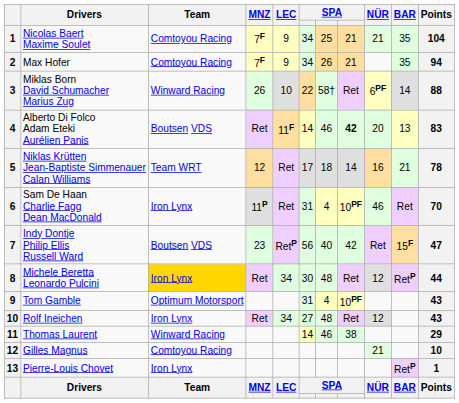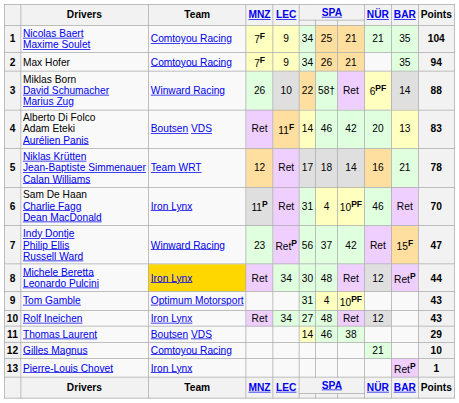 <table class="wikitable" style="font-size:85%; text-align:center;">
 <tr>
 <th rowspan="2"></th>
 <th rowspan="2">Drivers</th>
 <th rowspan="2">Team</th>
 <th rowspan="2"><a href='#'>MNZ</a><br></th>
 <th rowspan="2"><a href='#'>LEC</a><br></th>
 <th colspan="3"><a href='#'>SPA</a><br></th>
 <th rowspan="2"><a href='#'>NÜR</a><br></th>
 <th rowspan="2"><a href='#'>BAR</a><br></th>
 <th rowspan="2">Points</th>
 </tr>
 <tr>
 <th></th>
 <th></th>
 <th></th>
 </tr>
 <tr>
 <th>1</th>
 <td align="left"> <a href='#'>Nicolas Baert</a><br> <a href='#'>Maxime Soulet</a></td>
 <td align="left"> <a href='#'>Comtoyou Racing</a></td>
 <td style="background:#ffffbf;">7<sup><strong>F</strong></sup></td>
 <td style="background:#ffffbf;">9</td>
 <td style="background:#dfffdf;">34</td>
 <td style="background:#ffdf9f;">25</td>
 <td style="background:#ffdf9f;">21</td>
 <td style="background:#dfffdf;">21</td>
 <td style="background:#dfffdf;">35</td>
 <th>104</th>
 </tr>
 <tr>
 <th>2</th>
 <td align="left"> Max Hofer</td>
 <td align="left"> <a href='#'>Comtoyou Racing</a></td>
 <td style="background:#ffffbf;">7<sup><strong>F</strong></sup></td>
 <td style="background:#ffffbf;">9</td>
 <td style="background:#dfffdf;">34</td>
 <td style="background:#ffdf9f;">26</td>
 <td style="background:#ffdf9f;">21</td>
 <td></td>
 <td style="background:#dfffdf;">35</td>
 <th>94</th>
 </tr>
 <tr>
 <th>3</th>
 <td align="left"> Miklas Born<br> <a href='#'>David Schumacher</a><br> <a href='#'>Marius Zug</a></td>
 <td align="left"> <a href='#'>Winward Racing</a></td>
 <td style="background:#dfffdf;">26</td>
 <td style="background:#dfdfdf;">10</td>
 <td style="background:#ffdf9f;">22</td>
 <td style="background:#dfffdf;">58†</td>
 <td style="background:#efcfff;">Ret</td>
 <td style="background:#ffffbf;">6<sup><strong>PF</strong></sup></td>
 <td style="background:#dfdfdf;">14</td>
 <th>88</th>
 </tr>
 <tr>
 <th>4</th>
 <td align="left"> Alberto Di Folco<br> Adam Eteki<br> <a href='#'>Aurélien Panis</a></td>
 <td align="left"> <a href='#'>Boutsen</a> <a href='#'>VDS</a></td>
 <td style="background:#efcfff;">Ret</td>
 <td style="background:#ffdf9f;">11<sup><strong>F</strong></sup></td>
 <td style="background:#ffffbf;">14</td>
 <td style="background:#dfffdf;">46</td>
-<td style="background:#dfffdf;"><strong>42</strong></td>
+<td style="background:#dfffdf;">42</td>
 <td style="background:#dfffdf;">20</td>
 <td style="background:#ffffbf;">13</td>
 <th>83</th>
 </tr>
 <tr>
 <th>5</th>
 <td align="left"> <a href='#'>Niklas Krütten</a><br> <a href='#'>Jean-Baptiste Simmenauer</a><br> <a href='#'>Calan Williams</a></td>
 <td align="left"> <a href='#'>Team WRT</a></td>
 <td style="background:#ffdf9f;">12</td>
 <td style="background:#efcfff;">Ret</td>
 <td style="background:#dfdfdf;">17</td>
 <td style="background:#dfdfdf;">18</td>
 <td style="background:#dfdfdf;">14</td>
 <td style="background:#ffdf9f;">16</td>
 <td style="background:#dfffdf;">21</td>
 <th>78</th>
 </tr>
 <tr>
 <th>6</th>
 <td align="left"> Sam De Haan<br> <a href='#'>Charlie Fagg</a><br> <a href='#'>Dean MacDonald</a></td>
 <td align="left"> <a href='#'>Iron Lynx</a></td>
 <td style="background:#dfdfdf;">11<sup><strong>P</strong></sup></td>
 <td style="background:#efcfff;">Ret</td>
 <td style="background:#dfffdf;">31</td>
 <td style="background:#ffffbf;">4</td>
 <td style="background:#ffffbf;">10<sup><strong>PF</strong></sup></td>
 <td style="background:#dfffdf;">46</td>
 <td style="background:#efcfff;">Ret</td>
 <th>70</th>
 </tr>
 <tr>
 <th>7</th>
 <td align="left"> <a href='#'>Indy Dontje</a><br> <a href='#'>Philip Ellis</a><br> <a href='#'>Russell Ward</a></td>
-<td align="left"> <a href='#'>Boutsen</a> <a href='#'>VDS</a></td>
+<td align="left"> <a href='#'>Winward Racing</a></td>
 <td style="background:#dfffdf;">23</td>
 <td style="background:#efcfff;">Ret<sup><strong>P</strong></sup></td>
 <td style="background:#dfffdf;">56</td>
-<td style="background:#dfffdf;">40</td>
+<td style="background:#dfffdf;">37</td>
 <td style="background:#dfffdf;">42</td>
 <td style="background:#efcfff;">Ret</td>
 <td style="background:#ffdf9f;">15<sup><strong>F</strong></sup></td>
 <th>47</th>
 </tr>
 <tr>
 <th>8</th>
 <td align="left"> <a href='#'>Michele Beretta</a><br> <a href='#'>Leonardo Pulcini</a></td>
 <td align="left" style="background: gold;"> <a href='#'>Iron Lynx</a></td>
 <td style="background:#efcfff;">Ret</td>
 <td style="background:#dfffdf;">34</td>
 <td style="background:#dfffdf;">30</td>
 <td style="background:#dfffdf;">48</td>
 <td style="background:#efcfff;">Ret</td>
 <td style="background:#dfdfdf;">12</td>
 <td style="background:#efcfff;">Ret<sup><strong>P</strong></sup></td>
 <th>44</th>
 </tr>
 <tr>
 <th>9</th>
 <td align="left"> <a href='#'>Tom Gamble</a></td>
 <td align="left"> <a href='#'>Optimum Motorsport</a></td>
 <td></td>
 <td></td>
 <td style="background:#dfffdf;">31</td>
 <td style="background:#ffffbf;">4</td>
 <td style="background:#ffffbf;">10<sup><strong>PF</strong></sup></td>
 <td></td>
 <td></td>
 <th>43</th>
 </tr>
 <tr>
 <th>10</th>
 <td align="left"> <a href='#'>Rolf Ineichen</a></td>
 <td align="left"> <a href='#'>Iron Lynx</a></td>
 <td style="background:#efcfff;">Ret</td>
 <td style="background:#dfffdf;">34</td>
 <td style="background:#dfffdf;">27</td>
 <td style="background:#dfffdf;">48</td>
 <td style="background:#efcfff;">Ret</td>
 <td style="background:#dfdfdf;">12</td>
 <td></td>
 <th>43</th>
 </tr>
 <tr>
 <th>11</th>
 <td align="left"> <a href='#'>Thomas Laurent</a></td>
-<td align="left"> <a href='#'>Winward Racing</a></td>
+<td align="left"> <a href='#'>Boutsen</a> <a href='#'>VDS</a></td>
 <td></td>
 <td></td>
 <td style="background:#ffffbf;">14</td>
 <td style="background:#dfffdf;">46</td>
 <td style="background:#dfffdf;">38</td>
 <td></td>
 <td></td>
 <th>29</th>
 </tr>
 <tr>
 <th>12</th>
 <td align="left"> <a href='#'>Gilles Magnus</a></td>
 <td align="left"> <a href='#'>Comtoyou Racing</a></td>
 <td></td>
 <td></td>
 <td></td>
 <td></td>
 <td></td>
 <td style="background:#dfffdf;">21</td>
 <td></td>
 <th>10</th>
 </tr>
 <tr>
 <th>13</th>
 <td align="left"> <a href='#'>Pierre-Louis Chovet</a></td>
 <td align="left"> <a href='#'>Iron Lynx</a></td>
 <td></td>
 <td></td>
 <td></td>
 <td></td>
 <td></td>
 <td></td>
 <td style="background:#efcfff;">Ret<sup><strong>P</strong></sup></td>
 <th>1</th>
 </tr>
 <tr>
 <th rowspan="2"></th>
 <th rowspan="2">Drivers</th>
 <th rowspan="2">Team</th>
 <th rowspan="2"><a href='#'>MNZ</a><br></th>
 <th rowspan="2"><a href='#'>LEC</a><br></th>
 <th colspan="3"><a href='#'>SPA</a><br></th>
 <th rowspan="2"><a href='#'>NÜR</a><br></th>
 <th rowspan="2"><a href='#'>BAR</a><br></th>
 <th rowspan="2">Points</th>
 </tr>
 <tr>
 <th></th>
 <th></th>
 <th></th>
 </tr>
 </table>
